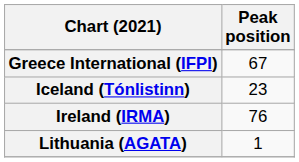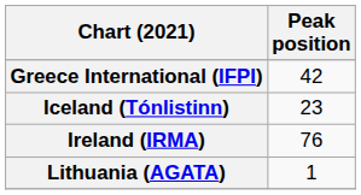 <table class="wikitable sortable plainrowheaders" style="text-align:center">
 <tr>
 <th scope="col">Chart (2021)</th>
 <th scope="col">Peak<br>position</th>
 </tr>
 <tr>
 </tr>
 <tr>
 </tr>
 <tr>
 <th scope="row">Greece International (<a href='#'>IFPI</a>)</th>
-<td>67</td>
+<td>42</td>
 </tr>
 <tr>
 <th scope="row">Iceland (<a href='#'>Tónlistinn</a>)</th>
 <td>23</td>
 </tr>
 <tr>
 <th scope="row">Ireland (<a href='#'>IRMA</a>)</th>
 <td>76</td>
 </tr>
 <tr>
 <th scope="row">Lithuania (<a href='#'>AGATA</a>)</th>
 <td>1</td>
 </tr>
 <tr>
 </tr>
 <tr>
 </tr>
 <tr>
 </tr>
 <tr>
 </tr>
 <tr>
 </tr>
 </table>
